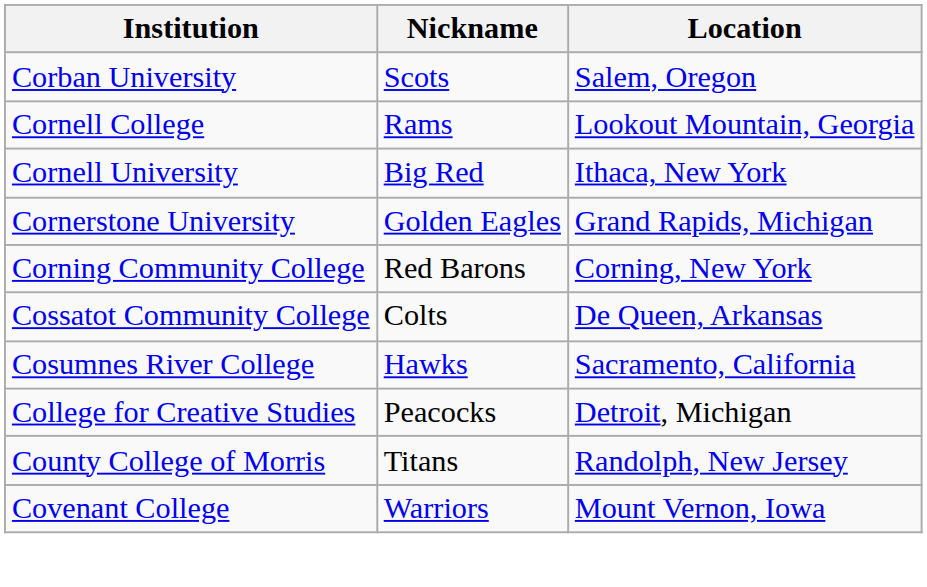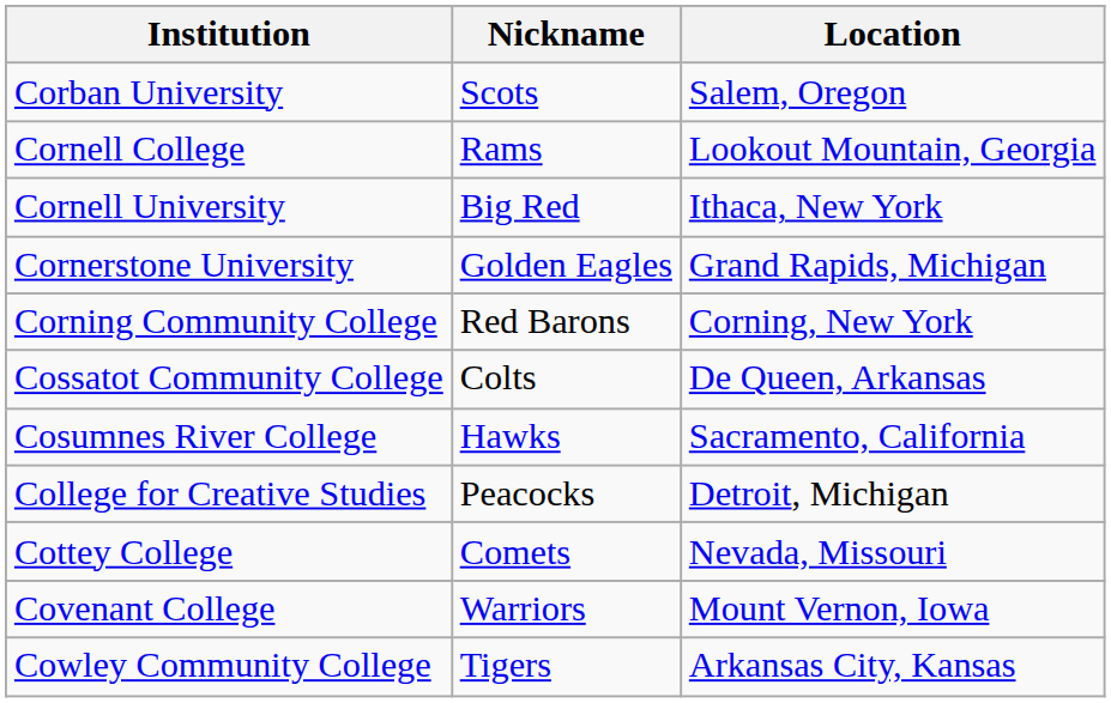 <table class="wikitable">
 <tr>
 <th>Institution</th>
 <th>Nickname</th>
 <th>Location</th>
 </tr>
 <tr>
 <td><a href='#'>Corban University</a></td>
 <td><a href='#'>Scots</a></td>
 <td><a href='#'>Salem, Oregon</a></td>
 </tr>
 <tr>
 <td><a href='#'>Cornell College</a></td>
 <td><a href='#'>Rams</a></td>
 <td><a href='#'>Lookout Mountain, Georgia</a></td>
 </tr>
 <tr>
 <td><a href='#'>Cornell University</a></td>
 <td><a href='#'>Big Red</a></td>
 <td><a href='#'>Ithaca, New York</a></td>
 </tr>
 <tr>
 <td><a href='#'>Cornerstone University</a></td>
 <td><a href='#'>Golden Eagles</a></td>
 <td><a href='#'>Grand Rapids, Michigan</a></td>
 </tr>
 <tr>
 <td><a href='#'>Corning Community College</a></td>
 <td>Red Barons</td>
 <td><a href='#'>Corning, New York</a></td>
 </tr>
 <tr>
 <td><a href='#'>Cossatot Community College</a></td>
 <td>Colts</td>
 <td><a href='#'>De Queen, Arkansas</a></td>
 </tr>
 <tr>
 <td><a href='#'>Cosumnes River College</a></td>
 <td><a href='#'>Hawks</a></td>
 <td><a href='#'>Sacramento, California</a></td>
 </tr>
 <tr>
 <td><a href='#'>College for Creative Studies</a></td>
 <td>Peacocks</td>
 <td><a href='#'>Detroit</a>, Michigan</td>
 </tr>
 <tr>
-<td><a href='#'>County College of Morris</a></td>
-<td>Titans</td>
-<td><a href='#'>Randolph, New Jersey</a></td>
+<td><a href='#'>Cottey College</a></td>
+<td><a href='#'>Comets</a></td>
+<td><a href='#'>Nevada, Missouri</a></td>
 </tr>
 <tr>
 <td><a href='#'>Covenant College</a></td>
 <td><a href='#'>Warriors</a></td>
 <td><a href='#'>Mount Vernon, Iowa</a></td>
 </tr>
+<tr>
+<td><a href='#'>Cowley Community College</a></td>
+<td><a href='#'>Tigers</a></td>
+<td><a href='#'>Arkansas City, Kansas</a></td>
+</tr>
 </table>
